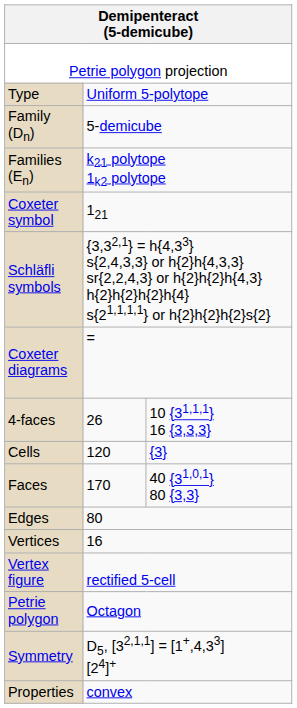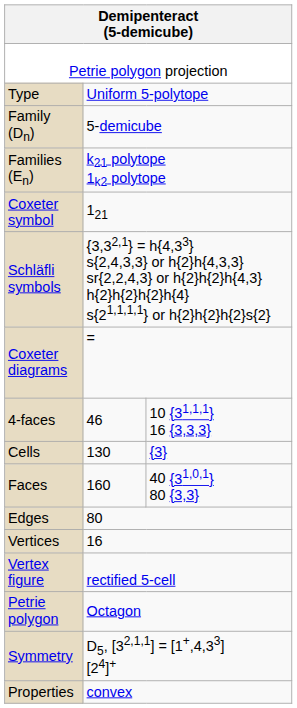 <table class="wikitable" align="right" style="margin-left:10px" width="320">
 <tr>
 <th bgcolor=#e7dcc3 colspan=3>Demipenteract<br>(5-demicube)</th>
 </tr>
 <tr>
 <td bgcolor=#ffffff align=center colspan=3><br><a href='#'>Petrie polygon</a> projection</td>
 </tr>
 <tr>
 <td bgcolor=#e7dcc3 width=80>Type</td>
 <td colspan=2><a href='#'>Uniform 5-polytope</a></td>
 </tr>
 <tr>
 <td bgcolor=#e7dcc3>Family (D<sub>n</sub>)</td>
 <td colspan=2>5-<a href='#'>demicube</a></td>
 </tr>
 <tr>
 <td bgcolor=#e7dcc3>Families (E<sub>n</sub>)</td>
 <td colspan=2><a href='#'>k<sub>21</sub> polytope</a><br><a href='#'>1<sub>k2</sub> polytope</a></td>
 </tr>
 <tr>
 <td bgcolor=#e7dcc3><a href='#'>Coxeter<br>symbol</a></td>
 <td colspan=2>1<sub>21</sub></td>
 </tr>
 <tr>
 <td bgcolor=#e7dcc3><a href='#'>Schläfli<br>symbols</a></td>
 <td colspan=2>{3,3<sup>2,1</sup>} = h{4,3<sup>3</sup>}<br>s{2,4,3,3} or h{2}h{4,3,3}<br>sr{2,2,4,3} or h{2}h{2}h{4,3}<br>h{2}h{2}h{2}h{4}<br>s{2<sup>1,1,1,1</sup>} or h{2}h{2}h{2}s{2}</td>
 </tr>
 <tr>
 <td bgcolor=#e7dcc3><a href='#'>Coxeter<br>diagrams</a></td>
 <td colspan=2> = <br><br><br><br></td>
 </tr>
 <tr>
 <td bgcolor=#e7dcc3>4-faces</td>
-<td>26</td>
+<td>46</td>
 <td>10 <a href='#'>{3<sup>1,1,1</sup>}</a><br>16 <a href='#'>{3,3,3}</a></td>
 </tr>
 <tr>
 <td bgcolor=#e7dcc3>Cells</td>
-<td>120</td>
+<td>130</td>
 <td><a href='#'>{3}</a></td>
 </tr>
 <tr>
 <td bgcolor=#e7dcc3>Faces</td>
-<td>170</td>
+<td>160</td>
 <td>40 <a href='#'>{3<sup>1,0,1</sup>}</a><br>80 <a href='#'>{3,3}</a></td>
 </tr>
 <tr>
 <td bgcolor=#e7dcc3>Edges</td>
 <td colspan=2>80</td>
 </tr>
 <tr>
 <td bgcolor=#e7dcc3>Vertices</td>
 <td colspan=2>16</td>
 </tr>
 <tr>
 <td bgcolor=#e7dcc3><a href='#'>Vertex<br>figure</a></td>
 <td colspan=2><br><a href='#'>rectified 5-cell</a></td>
 </tr>
 <tr>
 <td bgcolor=#e7dcc3><a href='#'>Petrie<br>polygon</a></td>
 <td colspan=2><a href='#'>Octagon</a></td>
 </tr>
 <tr>
 <td bgcolor=#e7dcc3><a href='#'>Symmetry</a></td>
 <td colspan=2>D<sub>5</sub>, [3<sup>2,1,1</sup>] = [1<sup>+</sup>,4,3<sup>3</sup>]<br>[2<sup>4</sup>]<sup>+</sup></td>
 </tr>
 <tr>
 <td bgcolor=#e7dcc3>Properties</td>
 <td colspan=2><a href='#'>convex</a></td>
 </tr>
 </table>
